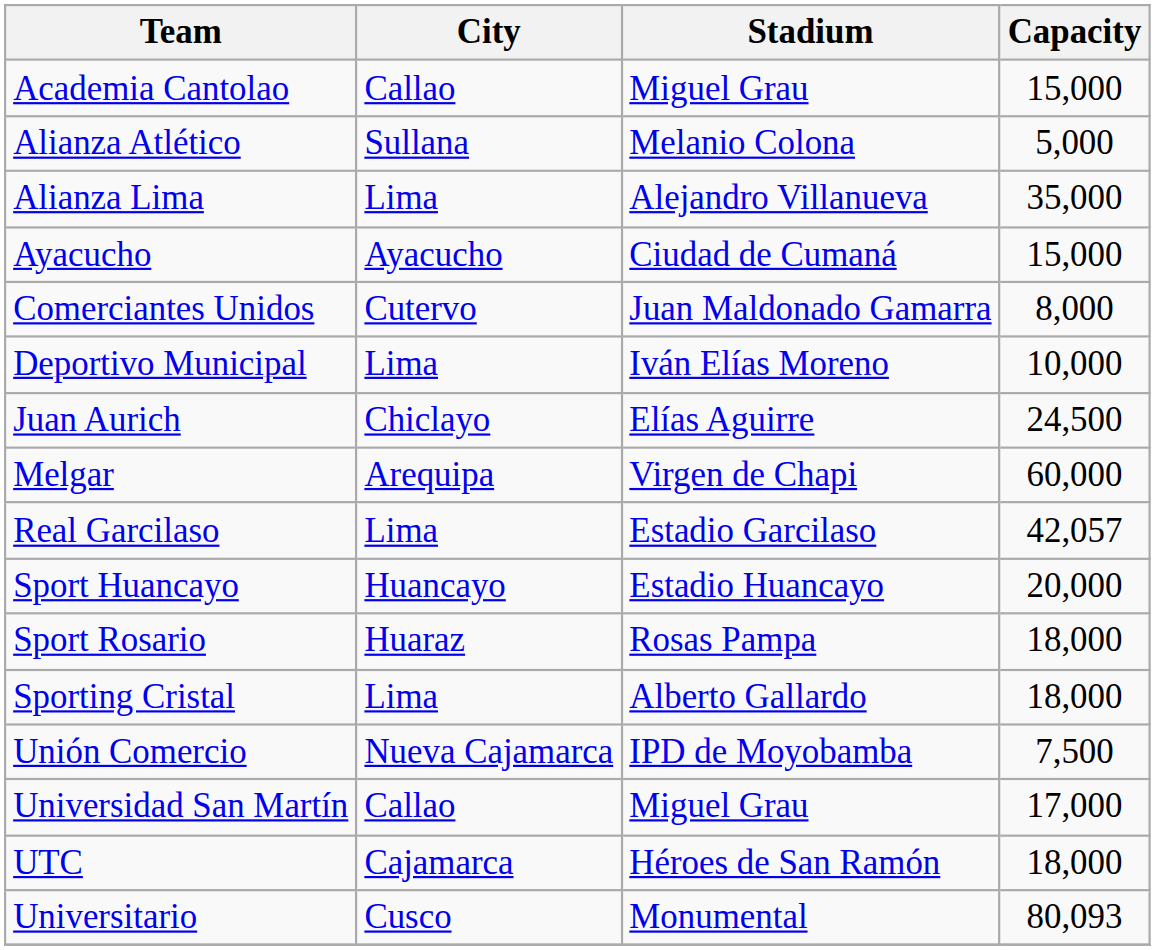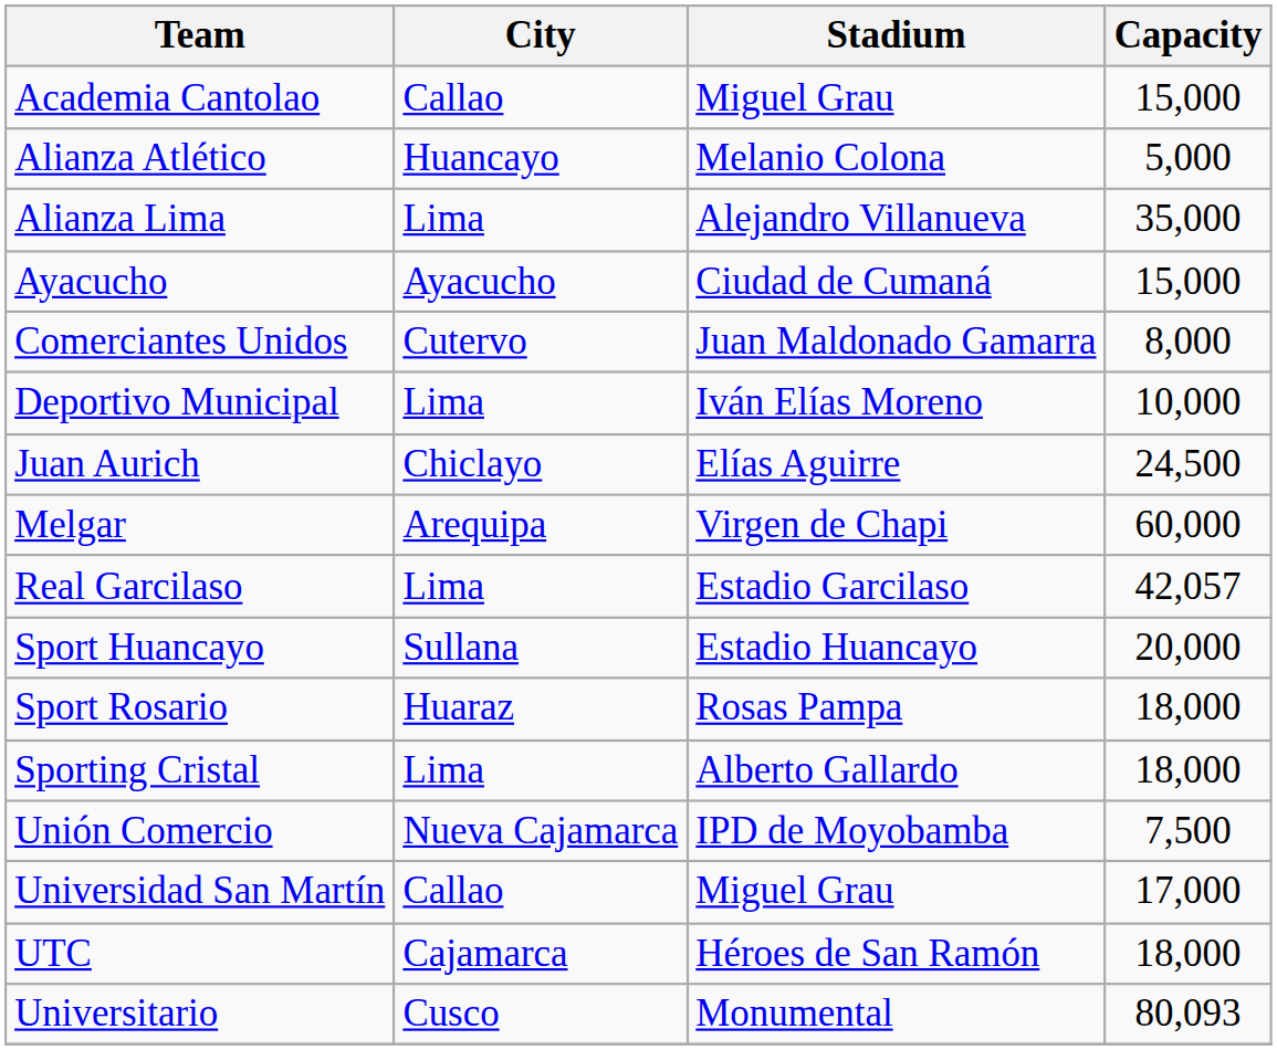 <table class="wikitable sortable">
 <tr>
 <th>Team</th>
 <th>City</th>
 <th>Stadium</th>
 <th>Capacity</th>
 </tr>
 <tr>
 <td><a href='#'>Academia Cantolao</a></td>
 <td><a href='#'>Callao</a></td>
 <td><a href='#'>Miguel Grau</a></td>
 <td align="center">15,000</td>
 </tr>
 <tr>
 <td><a href='#'>Alianza Atlético</a></td>
-<td><a href='#'>Sullana</a></td>
+<td><a href='#'>Huancayo</a></td>
 <td><a href='#'>Melanio Colona</a></td>
 <td align="center">5,000</td>
 </tr>
 <tr>
 <td><a href='#'>Alianza Lima</a></td>
 <td><a href='#'>Lima</a></td>
 <td><a href='#'>Alejandro Villanueva</a></td>
 <td align="center">35,000</td>
 </tr>
 <tr>
 <td><a href='#'>Ayacucho</a></td>
 <td><a href='#'>Ayacucho</a></td>
 <td><a href='#'>Ciudad de Cumaná</a></td>
 <td align="center">15,000</td>
 </tr>
 <tr>
 <td><a href='#'>Comerciantes Unidos</a></td>
 <td><a href='#'>Cutervo</a></td>
 <td><a href='#'>Juan Maldonado Gamarra</a></td>
 <td align="center">8,000</td>
 </tr>
 <tr>
 <td><a href='#'>Deportivo Municipal</a></td>
 <td><a href='#'>Lima</a></td>
 <td><a href='#'>Iván Elías Moreno</a></td>
 <td align="center">10,000</td>
 </tr>
 <tr>
 <td><a href='#'>Juan Aurich</a></td>
 <td><a href='#'>Chiclayo</a></td>
 <td><a href='#'>Elías Aguirre</a></td>
 <td align="center">24,500</td>
 </tr>
 <tr>
 <td><a href='#'>Melgar</a></td>
 <td><a href='#'>Arequipa</a></td>
 <td><a href='#'>Virgen de Chapi</a></td>
 <td align="center">60,000</td>
 </tr>
 <tr>
 <td><a href='#'>Real Garcilaso</a></td>
 <td><a href='#'>Lima</a></td>
 <td><a href='#'>Estadio Garcilaso</a></td>
 <td align="center">42,057</td>
 </tr>
 <tr>
 <td><a href='#'>Sport Huancayo</a></td>
-<td><a href='#'>Huancayo</a></td>
+<td><a href='#'>Sullana</a></td>
 <td><a href='#'>Estadio Huancayo</a></td>
 <td align="center">20,000</td>
 </tr>
 <tr>
 <td><a href='#'>Sport Rosario</a></td>
 <td><a href='#'>Huaraz</a></td>
 <td><a href='#'>Rosas Pampa</a></td>
 <td align="center">18,000</td>
 </tr>
 <tr>
 <td><a href='#'>Sporting Cristal</a></td>
 <td><a href='#'>Lima</a></td>
 <td><a href='#'>Alberto Gallardo</a></td>
 <td align="center">18,000</td>
 </tr>
 <tr>
 <td><a href='#'>Unión Comercio</a></td>
 <td><a href='#'>Nueva Cajamarca</a></td>
 <td><a href='#'>IPD de Moyobamba</a></td>
 <td align="center">7,500</td>
 </tr>
 <tr>
 <td><a href='#'>Universidad San Martín</a></td>
 <td><a href='#'>Callao</a></td>
 <td><a href='#'>Miguel Grau</a></td>
 <td align="center">17,000</td>
 </tr>
 <tr>
 <td><a href='#'>UTC</a></td>
 <td><a href='#'>Cajamarca</a></td>
 <td><a href='#'>Héroes de San Ramón</a></td>
 <td align="center">18,000</td>
 </tr>
 <tr>
 <td><a href='#'>Universitario</a></td>
 <td><a href='#'>Cusco</a></td>
 <td><a href='#'>Monumental</a></td>
 <td align="center">80,093</td>
 </tr>
 <tr>
 </tr>
 </table>
